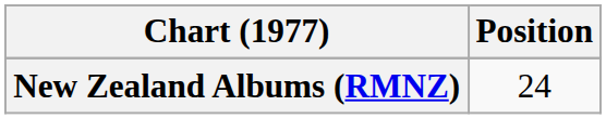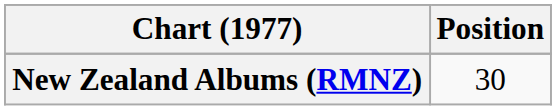 <table class="wikitable sortable plainrowheaders" style="text-align:center">
 <tr>
 <th scope="col">Chart (1977)</th>
 <th scope="col">Position</th>
 </tr>
 <tr>
 </tr>
 <tr>
 <th scope="row">New Zealand Albums (<a href='#'>RMNZ</a>)</th>
-<td>24</td>
+<td>30</td>
 </tr>
 </table>
